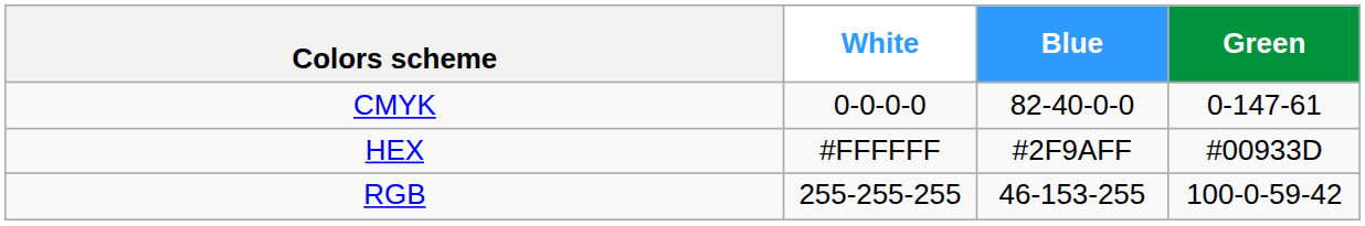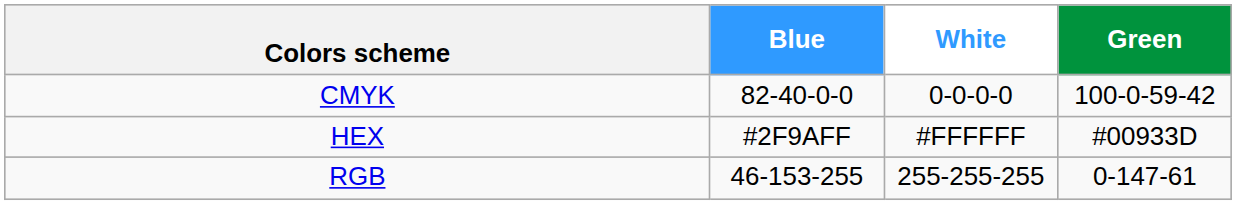 <table class=wikitable width=60% style="text-align:center;">
 <tr>
 <th><br>Colors scheme</th>
+<th style="background:#2F9AFF; width:100px; color:white;">Blue</th>
 <th style="background:#FFFFFF; width:100px; color:#2F9AFF;">White</th>
-<th style="background:#2F9AFF; width:100px; color:white;">Blue</th>
 <th style="background:#00933D; width:100px; color:white;">Green</th>
 </tr>
 <tr>
 <td><a href='#'>CMYK</a></td>
+<td>82-40-0-0</td>
 <td>0-0-0-0</td>
-<td>82-40-0-0</td>
-<td>0-147-61</td>
+<td>100-0-59-42</td>
 </tr>
 <tr>
 <td><a href='#'>HEX</a></td>
+<td>#2F9AFF</td>
 <td>#FFFFFF</td>
-<td>#2F9AFF</td>
 <td>#00933D</td>
 </tr>
 <tr>
 <td><a href='#'>RGB</a></td>
+<td>46-153-255</td>
 <td>255-255-255</td>
-<td>46-153-255</td>
-<td>100-0-59-42</td>
+<td>0-147-61</td>
 </tr>
 </table>
